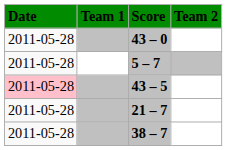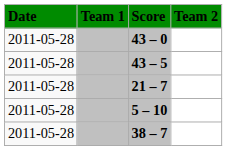 <table class="wikitable" style="margin:0.5em auto; font-size:95%">
 <tr bgcolor="008B00">
 <td><strong>Date</strong></td>
 <td><strong>Team 1</strong></td>
 <td><strong>Score</strong></td>
 <td><strong>Team 2</strong></td>
 </tr>
 <tr>
 <td>2011-05-28</td>
 <td bgcolor="silver"></td>
 <td bgcolor="silver"><strong>43 – 0</strong></td>
 <td bgcolor="white"></td>
 </tr>
 <tr>
 <td>2011-05-28</td>
-<td bgcolor="white"></td>
-<td bgcolor="silver"><strong>5 – 7</strong></td>
-<td bgcolor="silver"></td>
-</tr>
-<tr>
-<td style="background: pink;">2011-05-28</td>
 <td bgcolor="silver"></td>
 <td bgcolor="silver"><strong>43 – 5</strong></td>
 <td bgcolor="white"></td>
 </tr>
 <tr>
 <td>2011-05-28</td>
 <td bgcolor="silver"></td>
 <td bgcolor="silver"><strong>21 – 7</strong></td>
 <td bgcolor="white"></td>
 </tr>
 <tr>
 <td>2011-05-28</td>
 <td bgcolor="silver"></td>
+<td bgcolor="silver"><strong>5 – 10</strong></td>
+<td bgcolor="white"></td>
+</tr>
+<tr>
+<td>2011-05-28</td>
+<td bgcolor="silver"></td>
 <td bgcolor="silver"><strong>38 – 7</strong></td>
 <td bgcolor="white"></td>
 </tr>
 </table>
